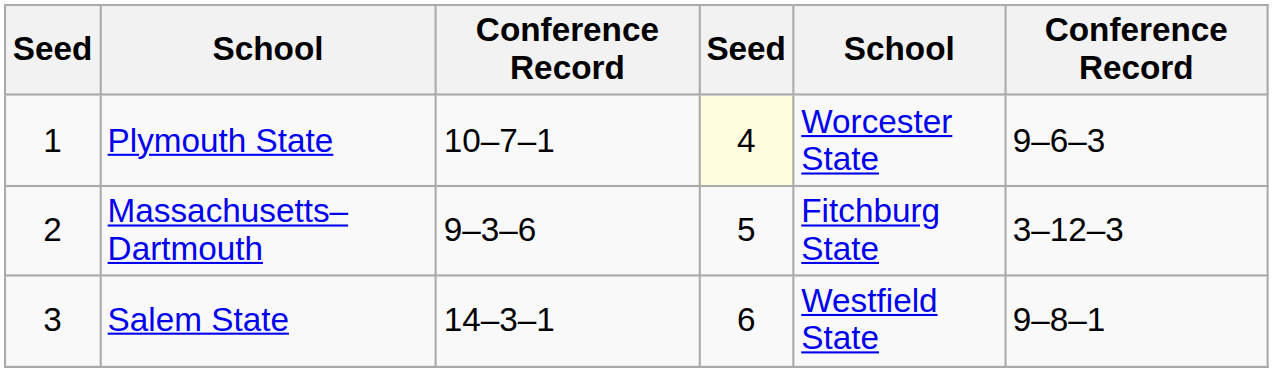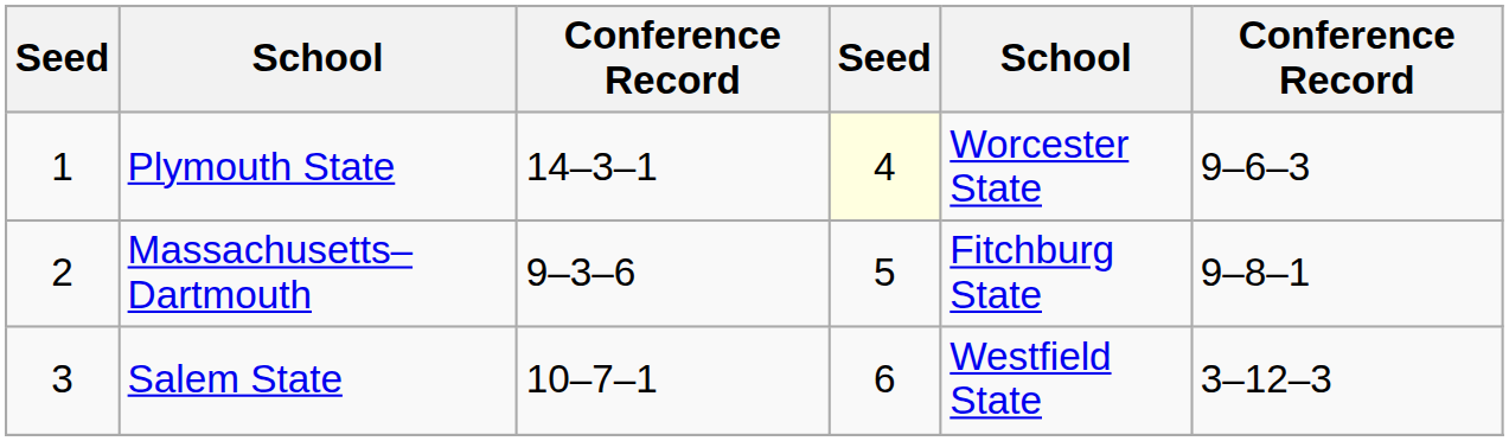 <table class="wikitable">
 <tr>
 <th>Seed</th>
 <th>School</th>
 <th>Conference Record</th>
 <th>Seed</th>
 <th>School</th>
 <th>Conference Record</th>
 </tr>
 <tr>
 <td align=center>1</td>
 <td><a href='#'>Plymouth State</a></td>
-<td>10–7–1</td>
+<td>14–3–1</td>
 <td align=center style="background: lightyellow;">4</td>
 <td><a href='#'>Worcester State</a></td>
 <td>9–6–3</td>
 </tr>
 <tr>
 <td align=center>2</td>
 <td><a href='#'>Massachusetts–Dartmouth</a></td>
 <td>9–3–6</td>
 <td align=center>5</td>
 <td><a href='#'>Fitchburg State</a></td>
-<td>3–12–3</td>
+<td>9–8–1</td>
 </tr>
 <tr>
 <td align=center>3</td>
 <td><a href='#'>Salem State</a></td>
-<td>14–3–1</td>
+<td>10–7–1</td>
 <td align=center>6</td>
 <td><a href='#'>Westfield State</a></td>
-<td>9–8–1</td>
+<td>3–12–3</td>
 </tr>
 <tr>
 </tr>
 </table>
